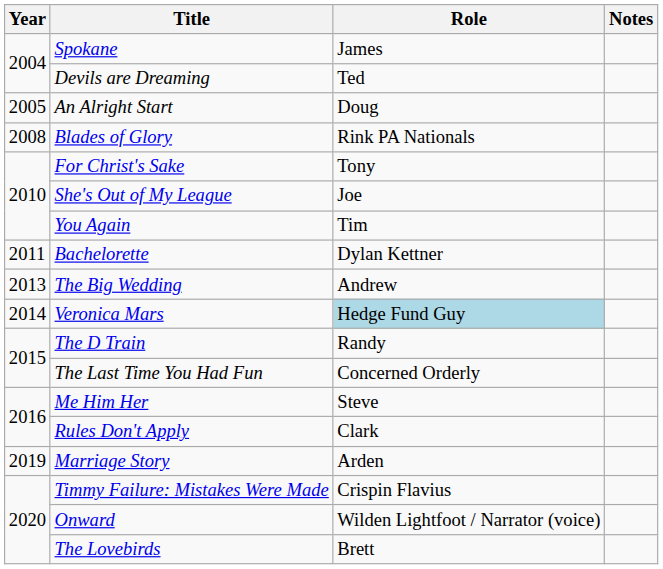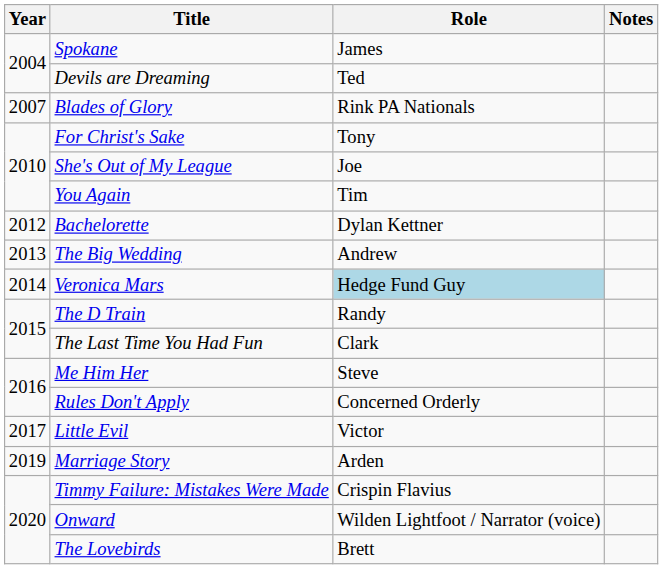 <table class="wikitable">
 <tr>
 <th>Year</th>
 <th>Title</th>
 <th>Role</th>
 <th>Notes</th>
 </tr>
 <tr>
 <td rowspan="2">2004</td>
 <td><em><a href='#'>Spokane</a></em></td>
 <td>James</td>
 <td></td>
 </tr>
 <tr>
 <td><em>Devils are Dreaming</em></td>
 <td>Ted</td>
 <td></td>
 </tr>
 <tr>
-<td>2005</td>
-<td><em>An Alright Start</em></td>
-<td>Doug</td>
-<td></td>
-</tr>
-<tr>
-<td>2008</td>
+<td>2007</td>
 <td><em><a href='#'>Blades of Glory</a></em></td>
 <td>Rink PA Nationals</td>
 <td></td>
 </tr>
 <tr>
 <td rowspan="3">2010</td>
 <td><em><a href='#'>For Christ's Sake</a></em></td>
 <td>Tony</td>
 <td></td>
 </tr>
 <tr>
 <td><em><a href='#'>She's Out of My League</a></em></td>
 <td>Joe</td>
 <td></td>
 </tr>
 <tr>
 <td><em><a href='#'>You Again</a></em></td>
 <td>Tim</td>
 <td></td>
 </tr>
 <tr>
-<td>2011</td>
+<td>2012</td>
 <td><em><a href='#'>Bachelorette</a></em></td>
 <td>Dylan Kettner</td>
 <td></td>
 </tr>
 <tr>
 <td>2013</td>
 <td><em><a href='#'>The Big Wedding</a></em></td>
 <td>Andrew</td>
 <td></td>
 </tr>
 <tr>
 <td>2014</td>
 <td><em><a href='#'>Veronica Mars</a></em></td>
 <td style="background: lightblue;">Hedge Fund Guy</td>
 <td></td>
 </tr>
 <tr>
 <td rowspan="2">2015</td>
 <td><em><a href='#'>The D Train</a></em></td>
 <td>Randy</td>
 <td></td>
 </tr>
 <tr>
 <td><em>The Last Time You Had Fun</em></td>
-<td>Concerned Orderly</td>
+<td>Clark</td>
 <td></td>
 </tr>
 <tr>
 <td rowspan="2">2016</td>
 <td><em><a href='#'>Me Him Her</a></em></td>
 <td>Steve</td>
 <td></td>
 </tr>
 <tr>
 <td><em><a href='#'>Rules Don't Apply</a></em></td>
-<td>Clark</td>
+<td>Concerned Orderly</td>
+<td></td>
+</tr>
+<tr>
+<td>2017</td>
+<td><em><a href='#'>Little Evil</a></em></td>
+<td>Victor</td>
 <td></td>
 </tr>
 <tr>
 <td>2019</td>
 <td><em><a href='#'>Marriage Story</a></em></td>
 <td>Arden</td>
 <td></td>
 </tr>
 <tr>
 <td rowspan="3">2020</td>
 <td><em><a href='#'>Timmy Failure: Mistakes Were Made</a></em></td>
 <td>Crispin Flavius</td>
 <td></td>
 </tr>
 <tr>
 <td><em><a href='#'>Onward</a></em></td>
 <td>Wilden Lightfoot / Narrator (voice)</td>
 <td></td>
 </tr>
 <tr>
 <td><em><a href='#'>The Lovebirds</a></em></td>
 <td>Brett</td>
 <td></td>
 </tr>
 </table>
